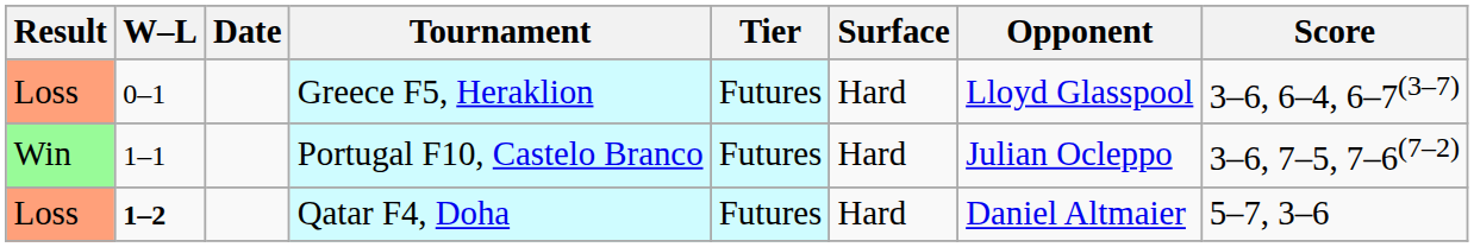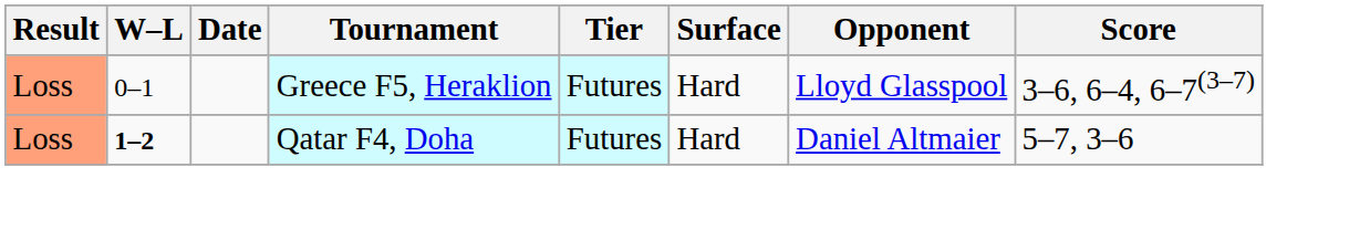 <table class="sortable wikitable">
 <tr>
 <th>Result</th>
 <th class="unsortable">W–L</th>
 <th>Date</th>
 <th>Tournament</th>
 <th>Tier</th>
 <th>Surface</th>
 <th>Opponent</th>
 <th class="unsortable">Score</th>
 </tr>
 <tr>
 <td bgcolor=FFA07A>Loss</td>
 <td><small>0–1</small></td>
 <td></td>
 <td style="background:#cffcff;">Greece F5, <a href='#'>Heraklion</a></td>
 <td style="background:#cffcff;">Futures</td>
 <td>Hard</td>
 <td> <a href='#'>Lloyd Glasspool</a></td>
 <td>3–6, 6–4, 6–7<sup>(3–7)</sup></td>
 </tr>
 <tr>
-<td bgcolor=98FB98>Win</td>
-<td><small>1–1</small></td>
-<td></td>
-<td style="background:#cffcff;">Portugal F10, <a href='#'>Castelo Branco</a></td>
-<td style="background:#cffcff;">Futures</td>
-<td>Hard</td>
-<td> <a href='#'>Julian Ocleppo</a></td>
-<td>3–6, 7–5, 7–6<sup>(7–2)</sup></td>
-</tr>
-<tr>
 <td bgcolor=FFA07A>Loss</td>
 <td><strong><small>1–2</small></strong></td>
 <td></td>
 <td style="background:#cffcff;">Qatar F4, <a href='#'>Doha</a></td>
 <td style="background:#cffcff;">Futures</td>
 <td>Hard</td>
 <td> <a href='#'>Daniel Altmaier</a></td>
 <td>5–7, 3–6</td>
 </tr>
 </table>
